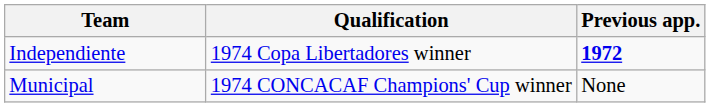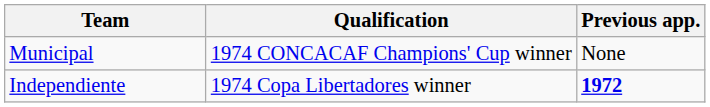 <table class="wikitable">
 <tr>
 <th width=150px>Team</th>
 <th>Qualification</th>
 <th>Previous app.</th>
 </tr>
 <tr>
+<td> <a href='#'>Municipal</a></td>
+<td><a href='#'>1974 CONCACAF Champions' Cup</a> winner</td>
+<td>None</td>
+</tr>
+<tr>
 <td> <a href='#'>Independiente</a></td>
 <td><a href='#'>1974 Copa Libertadores</a> winner</td>
 <td><strong><a href='#'>1972</a></strong></td>
 </tr>
-<tr>
-<td> <a href='#'>Municipal</a></td>
-<td><a href='#'>1974 CONCACAF Champions' Cup</a> winner</td>
-<td>None</td>
-</tr>
 </table>
